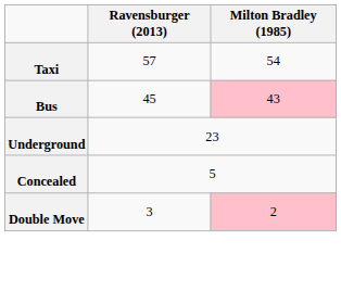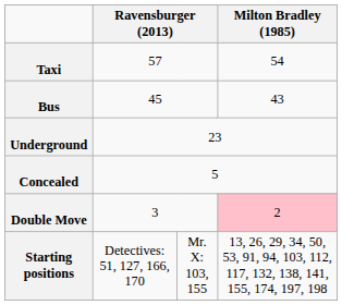 <table class="wikitable floatright" style="width:25em;font-size:90%;text-align:center;">
 <tr>
 <td></td>
 <th colspan=2>Ravensburger (2013)</th>
 <th>Milton Bradley (1985)</th>
 </tr>
 <tr>
 <th><br>Taxi</th>
 <td colspan=2>57</td>
 <td>54</td>
 </tr>
 <tr>
 <th><br>Bus</th>
 <td colspan=2>45</td>
-<td style="background: pink;">43</td>
+<td>43</td>
 </tr>
 <tr>
 <th><br>Underground</th>
 <td colspan=3>23</td>
 </tr>
 <tr>
 <th><br>Concealed</th>
 <td colspan=3>5</td>
 </tr>
 <tr>
 <th><br>Double Move</th>
 <td colspan=2>3</td>
 <td style="background: pink;">2</td>
 </tr>
+<tr>
+<th>Starting positions</th>
+<td>Detectives: 51, 127, 166, 170</td>
+<td>Mr. X: 103, 155</td>
+<td>13, 26, 29, 34, 50, 53, 91, 94, 103, 112, 117, 132, 138, 141, 155, 174, 197, 198</td>
+</tr>
 </table>
